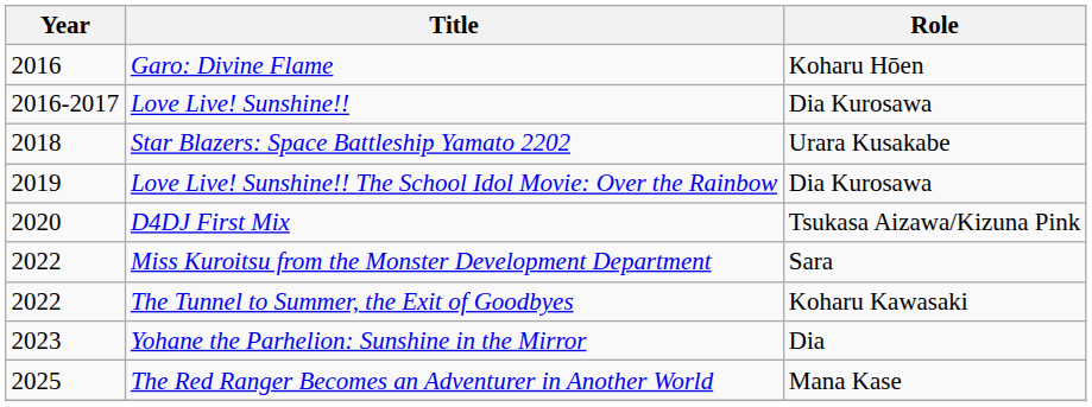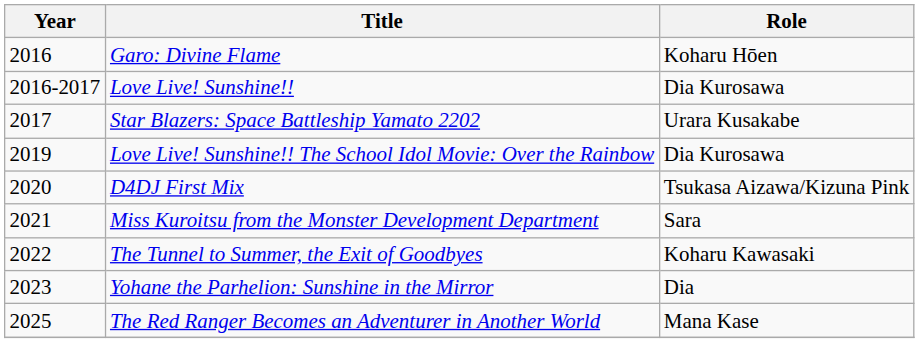 <table class="wikitable">
 <tr>
 <th>Year</th>
 <th>Title</th>
 <th>Role</th>
 </tr>
 <tr>
 <td>2016</td>
 <td><em><a href='#'>Garo: Divine Flame</a></em></td>
 <td>Koharu Hōen</td>
 </tr>
 <tr>
 <td>2016-2017</td>
 <td><em><a href='#'>Love Live! Sunshine!!</a></em></td>
 <td>Dia Kurosawa</td>
 </tr>
 <tr>
-<td>2018</td>
+<td>2017</td>
 <td><em><a href='#'>Star Blazers: Space Battleship Yamato 2202</a></em></td>
 <td>Urara Kusakabe</td>
 </tr>
 <tr>
 <td>2019</td>
 <td><a href='#'><em>Love Live! Sunshine!! The School Idol Movie: Over the Rainbow</em></a></td>
 <td>Dia Kurosawa</td>
 </tr>
 <tr>
 <td>2020</td>
 <td><em><a href='#'>D4DJ First Mix</a></em></td>
 <td>Tsukasa Aizawa/Kizuna Pink</td>
 </tr>
 <tr>
-<td>2022</td>
+<td>2021</td>
 <td><em><a href='#'>Miss Kuroitsu from the Monster Development Department</a></em></td>
 <td>Sara</td>
 </tr>
 <tr>
 <td>2022</td>
 <td><em><a href='#'>The Tunnel to Summer, the Exit of Goodbyes</a></em></td>
 <td>Koharu Kawasaki</td>
 </tr>
 <tr>
 <td>2023</td>
 <td><em><a href='#'>Yohane the Parhelion: Sunshine in the Mirror</a></em></td>
 <td>Dia</td>
 </tr>
 <tr>
 <td>2025</td>
 <td><em><a href='#'>The Red Ranger Becomes an Adventurer in Another World</a></em></td>
 <td>Mana Kase</td>
 </tr>
 <tr>
 </tr>
 </table>
